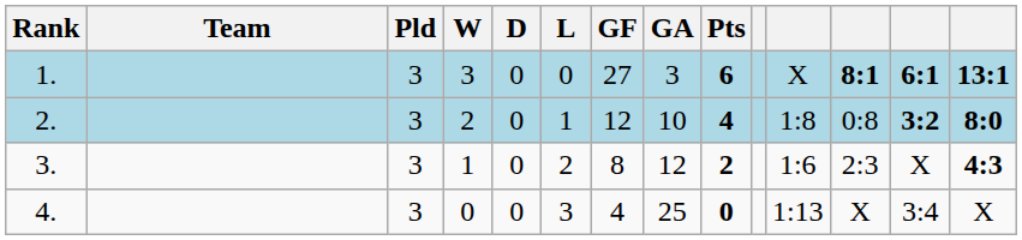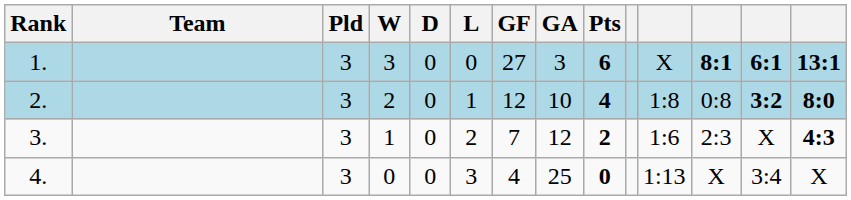 <table class="wikitable">
 <tr>
 <th bgcolor="#efefef">Rank</th>
 <th bgcolor="#efefef" width="160">Team</th>
 <th bgcolor="#efefef" width="20">Pld</th>
 <th bgcolor="#efefef" width="20">W</th>
 <th bgcolor="#efefef" width="20">D</th>
 <th bgcolor="#efefef" width="20">L</th>
 <th bgcolor="#efefef" width="20">GF</th>
 <th bgcolor="#efefef" width="20">GA</th>
 <th bgcolor="#efefef" width="20">Pts</th>
 <th bgcolor="#efefef"></th>
 <th bgcolor="#efefef" width="26"></th>
 <th bgcolor="#efefef" width="26"></th>
 <th bgcolor="#efefef" width="26"></th>
 <th bgcolor="#efefef" width="26"></th>
 </tr>
 <tr align=center bgcolor=lightblue>
 <td>1.</td>
 <td align=left></td>
 <td>3</td>
 <td>3</td>
 <td>0</td>
 <td>0</td>
 <td>27</td>
 <td>3</td>
 <td><strong>6</strong></td>
 <td></td>
 <td>X</td>
 <td><strong>8:1</strong></td>
 <td><strong>6:1</strong></td>
 <td><strong>13:1</strong></td>
 </tr>
 <tr align=center bgcolor=lightblue>
 <td>2.</td>
 <td align=left></td>
 <td>3</td>
 <td>2</td>
 <td>0</td>
 <td>1</td>
 <td>12</td>
 <td>10</td>
 <td><strong>4</strong></td>
 <td></td>
 <td>1:8</td>
 <td>0:8</td>
 <td><strong>3:2</strong></td>
 <td><strong>8:0</strong></td>
 </tr>
 <tr align=center>
 <td>3.</td>
 <td align=left></td>
 <td>3</td>
 <td>1</td>
 <td>0</td>
 <td>2</td>
-<td>8</td>
+<td>7</td>
 <td>12</td>
 <td><strong>2</strong></td>
 <td></td>
 <td>1:6</td>
 <td>2:3</td>
 <td>X</td>
 <td><strong>4:3</strong></td>
 </tr>
 <tr align=center>
 <td>4.</td>
 <td align=left></td>
 <td>3</td>
 <td>0</td>
 <td>0</td>
 <td>3</td>
 <td>4</td>
 <td>25</td>
 <td><strong>0</strong></td>
 <td></td>
 <td>1:13</td>
 <td>X</td>
 <td>3:4</td>
 <td>X</td>
 </tr>
 </table>
